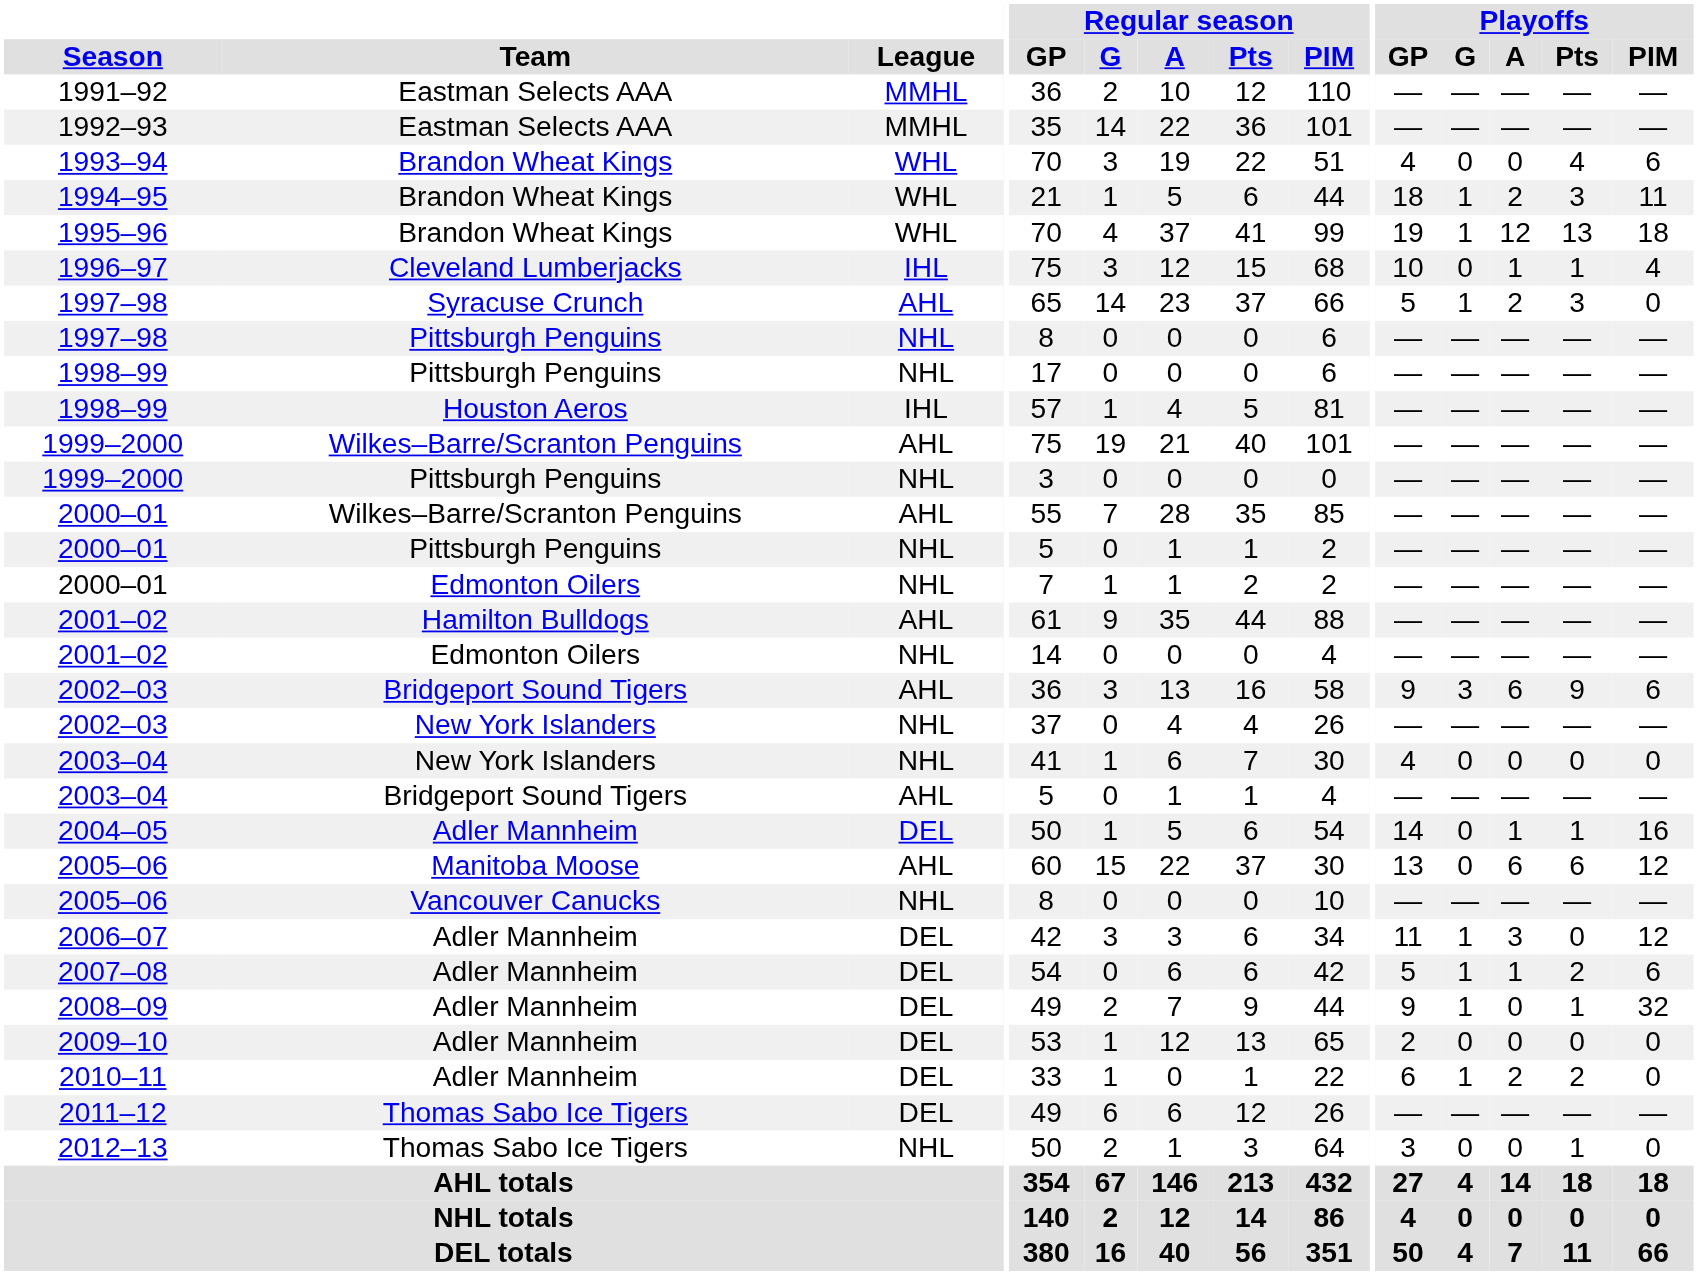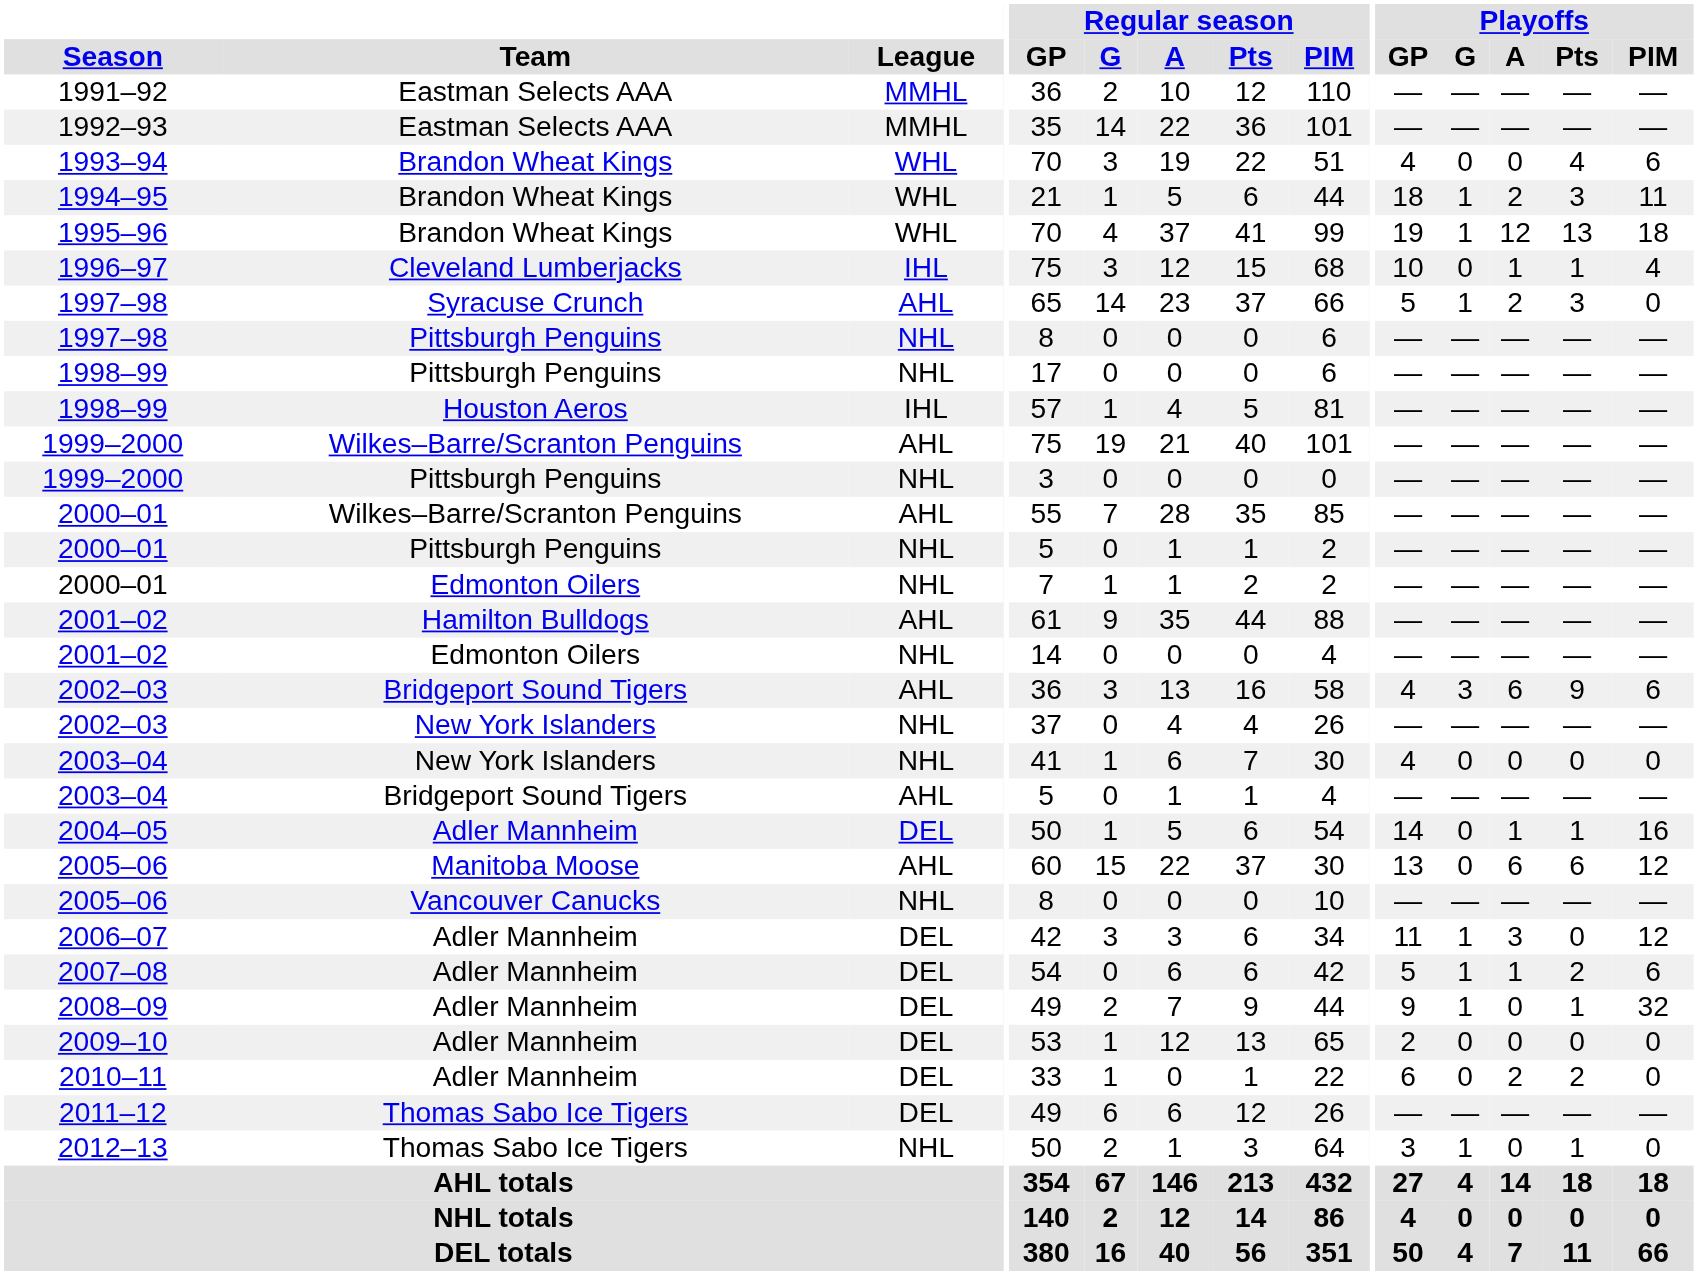 <table border="0" cellpadding="1" cellspacing="0" style="text-align:center; width:60em">
 <tr bgcolor="#e0e0e0">
 <th colspan="3" bgcolor="#ffffff"></th>
 <th rowspan="99" bgcolor="#ffffff"></th>
 <th colspan="5"><a href='#'>Regular season</a></th>
 <th rowspan="99" bgcolor="#ffffff"></th>
 <th colspan="5"><a href='#'>Playoffs</a></th>
 </tr>
 <tr bgcolor="#e0e0e0">
 <th><a href='#'>Season</a></th>
 <th>Team</th>
 <th>League</th>
 <th>GP</th>
 <th><a href='#'>G</a></th>
 <th><a href='#'>A</a></th>
 <th><a href='#'>Pts</a></th>
 <th><a href='#'>PIM</a></th>
 <th>GP</th>
 <th>G</th>
 <th>A</th>
 <th>Pts</th>
 <th>PIM</th>
 </tr>
 <tr>
 <td>1991–92</td>
 <td>Eastman Selects AAA</td>
 <td><a href='#'>MMHL</a></td>
 <td>36</td>
 <td>2</td>
 <td>10</td>
 <td>12</td>
 <td>110</td>
 <td>—</td>
 <td>—</td>
 <td>—</td>
 <td>—</td>
 <td>—</td>
 </tr>
 <tr bgcolor="#f0f0f0">
 <td>1992–93</td>
 <td>Eastman Selects AAA</td>
 <td>MMHL</td>
 <td>35</td>
 <td>14</td>
 <td>22</td>
 <td>36</td>
 <td>101</td>
 <td>—</td>
 <td>—</td>
 <td>—</td>
 <td>—</td>
 <td>—</td>
 </tr>
 <tr>
 <td><a href='#'>1993–94</a></td>
 <td><a href='#'>Brandon Wheat Kings</a></td>
 <td><a href='#'>WHL</a></td>
 <td>70</td>
 <td>3</td>
 <td>19</td>
 <td>22</td>
 <td>51</td>
 <td>4</td>
 <td>0</td>
 <td>0</td>
 <td>4</td>
 <td>6</td>
 </tr>
 <tr bgcolor="#f0f0f0">
 <td><a href='#'>1994–95</a></td>
 <td>Brandon Wheat Kings</td>
 <td>WHL</td>
 <td>21</td>
 <td>1</td>
 <td>5</td>
 <td>6</td>
 <td>44</td>
 <td>18</td>
 <td>1</td>
 <td>2</td>
 <td>3</td>
 <td>11</td>
 </tr>
 <tr>
 <td><a href='#'>1995–96</a></td>
 <td>Brandon Wheat Kings</td>
 <td>WHL</td>
 <td>70</td>
 <td>4</td>
 <td>37</td>
 <td>41</td>
 <td>99</td>
 <td>19</td>
 <td>1</td>
 <td>12</td>
 <td>13</td>
 <td>18</td>
 </tr>
 <tr bgcolor="#f0f0f0">
 <td><a href='#'>1996–97</a></td>
 <td><a href='#'>Cleveland Lumberjacks</a></td>
 <td><a href='#'>IHL</a></td>
 <td>75</td>
 <td>3</td>
 <td>12</td>
 <td>15</td>
 <td>68</td>
 <td>10</td>
 <td>0</td>
 <td>1</td>
 <td>1</td>
 <td>4</td>
 </tr>
 <tr>
 <td><a href='#'>1997–98</a></td>
 <td><a href='#'>Syracuse Crunch</a></td>
 <td><a href='#'>AHL</a></td>
 <td>65</td>
 <td>14</td>
 <td>23</td>
 <td>37</td>
 <td>66</td>
 <td>5</td>
 <td>1</td>
 <td>2</td>
 <td>3</td>
 <td>0</td>
 </tr>
 <tr bgcolor="#f0f0f0">
 <td><a href='#'>1997–98</a></td>
 <td><a href='#'>Pittsburgh Penguins</a></td>
 <td><a href='#'>NHL</a></td>
 <td>8</td>
 <td>0</td>
 <td>0</td>
 <td>0</td>
 <td>6</td>
 <td>—</td>
 <td>—</td>
 <td>—</td>
 <td>—</td>
 <td>—</td>
 </tr>
 <tr>
 <td><a href='#'>1998–99</a></td>
 <td>Pittsburgh Penguins</td>
 <td>NHL</td>
 <td>17</td>
 <td>0</td>
 <td>0</td>
 <td>0</td>
 <td>6</td>
 <td>—</td>
 <td>—</td>
 <td>—</td>
 <td>—</td>
 <td>—</td>
 </tr>
 <tr bgcolor="#f0f0f0">
 <td><a href='#'>1998–99</a></td>
 <td><a href='#'>Houston Aeros</a></td>
 <td>IHL</td>
 <td>57</td>
 <td>1</td>
 <td>4</td>
 <td>5</td>
 <td>81</td>
 <td>—</td>
 <td>—</td>
 <td>—</td>
 <td>—</td>
 <td>—</td>
 </tr>
 <tr>
 <td><a href='#'>1999–2000</a></td>
 <td><a href='#'>Wilkes–Barre/Scranton Penguins</a></td>
 <td>AHL</td>
 <td>75</td>
 <td>19</td>
 <td>21</td>
 <td>40</td>
 <td>101</td>
 <td>—</td>
 <td>—</td>
 <td>—</td>
 <td>—</td>
 <td>—</td>
 </tr>
 <tr bgcolor="#f0f0f0">
 <td><a href='#'>1999–2000</a></td>
 <td>Pittsburgh Penguins</td>
 <td>NHL</td>
 <td>3</td>
 <td>0</td>
 <td>0</td>
 <td>0</td>
 <td>0</td>
 <td>—</td>
 <td>—</td>
 <td>—</td>
 <td>—</td>
 <td>—</td>
 </tr>
 <tr>
 <td><a href='#'>2000–01</a></td>
 <td>Wilkes–Barre/Scranton Penguins</td>
 <td>AHL</td>
 <td>55</td>
 <td>7</td>
 <td>28</td>
 <td>35</td>
 <td>85</td>
 <td>—</td>
 <td>—</td>
 <td>—</td>
 <td>—</td>
 <td>—</td>
 </tr>
 <tr bgcolor="#f0f0f0">
 <td><a href='#'>2000–01</a></td>
 <td>Pittsburgh Penguins</td>
 <td>NHL</td>
 <td>5</td>
 <td>0</td>
 <td>1</td>
 <td>1</td>
 <td>2</td>
 <td>—</td>
 <td>—</td>
 <td>—</td>
 <td>—</td>
 <td>—</td>
 </tr>
 <tr>
 <td>2000–01</td>
 <td><a href='#'>Edmonton Oilers</a></td>
 <td>NHL</td>
 <td>7</td>
 <td>1</td>
 <td>1</td>
 <td>2</td>
 <td>2</td>
 <td>—</td>
 <td>—</td>
 <td>—</td>
 <td>—</td>
 <td>—</td>
 </tr>
 <tr bgcolor="#f0f0f0">
 <td><a href='#'>2001–02</a></td>
 <td><a href='#'>Hamilton Bulldogs</a></td>
 <td>AHL</td>
 <td>61</td>
 <td>9</td>
 <td>35</td>
 <td>44</td>
 <td>88</td>
 <td>—</td>
 <td>—</td>
 <td>—</td>
 <td>—</td>
 <td>—</td>
 </tr>
 <tr>
 <td><a href='#'>2001–02</a></td>
 <td>Edmonton Oilers</td>
 <td>NHL</td>
 <td>14</td>
 <td>0</td>
 <td>0</td>
 <td>0</td>
 <td>4</td>
 <td>—</td>
 <td>—</td>
 <td>—</td>
 <td>—</td>
 <td>—</td>
 </tr>
 <tr bgcolor="#f0f0f0">
 <td><a href='#'>2002–03</a></td>
 <td><a href='#'>Bridgeport Sound Tigers</a></td>
 <td>AHL</td>
 <td>36</td>
 <td>3</td>
 <td>13</td>
 <td>16</td>
 <td>58</td>
-<td>9</td>
+<td>4</td>
 <td>3</td>
 <td>6</td>
 <td>9</td>
 <td>6</td>
 </tr>
 <tr>
 <td><a href='#'>2002–03</a></td>
 <td><a href='#'>New York Islanders</a></td>
 <td>NHL</td>
 <td>37</td>
 <td>0</td>
 <td>4</td>
 <td>4</td>
 <td>26</td>
 <td>—</td>
 <td>—</td>
 <td>—</td>
 <td>—</td>
 <td>—</td>
 </tr>
 <tr bgcolor="#f0f0f0">
 <td><a href='#'>2003–04</a></td>
 <td>New York Islanders</td>
 <td>NHL</td>
 <td>41</td>
 <td>1</td>
 <td>6</td>
 <td>7</td>
 <td>30</td>
 <td>4</td>
 <td>0</td>
 <td>0</td>
 <td>0</td>
 <td>0</td>
 </tr>
 <tr>
 <td><a href='#'>2003–04</a></td>
 <td>Bridgeport Sound Tigers</td>
 <td>AHL</td>
 <td>5</td>
 <td>0</td>
 <td>1</td>
 <td>1</td>
 <td>4</td>
 <td>—</td>
 <td>—</td>
 <td>—</td>
 <td>—</td>
 <td>—</td>
 </tr>
 <tr bgcolor="#f0f0f0">
 <td><a href='#'>2004–05</a></td>
 <td><a href='#'>Adler Mannheim</a></td>
 <td><a href='#'>DEL</a></td>
 <td>50</td>
 <td>1</td>
 <td>5</td>
 <td>6</td>
 <td>54</td>
 <td>14</td>
 <td>0</td>
 <td>1</td>
 <td>1</td>
 <td>16</td>
 </tr>
 <tr>
 <td><a href='#'>2005–06</a></td>
 <td><a href='#'>Manitoba Moose</a></td>
 <td>AHL</td>
 <td>60</td>
 <td>15</td>
 <td>22</td>
 <td>37</td>
 <td>30</td>
 <td>13</td>
 <td>0</td>
 <td>6</td>
 <td>6</td>
 <td>12</td>
 </tr>
 <tr bgcolor="#f0f0f0">
 <td><a href='#'>2005–06</a></td>
 <td><a href='#'>Vancouver Canucks</a></td>
 <td>NHL</td>
 <td>8</td>
 <td>0</td>
 <td>0</td>
 <td>0</td>
 <td>10</td>
 <td>—</td>
 <td>—</td>
 <td>—</td>
 <td>—</td>
 <td>—</td>
 </tr>
 <tr>
 <td><a href='#'>2006–07</a></td>
 <td>Adler Mannheim</td>
 <td>DEL</td>
 <td>42</td>
 <td>3</td>
 <td>3</td>
 <td>6</td>
 <td>34</td>
 <td>11</td>
 <td>1</td>
 <td>3</td>
 <td>0</td>
 <td>12</td>
 </tr>
 <tr bgcolor="#f0f0f0">
 <td><a href='#'>2007–08</a></td>
 <td>Adler Mannheim</td>
 <td>DEL</td>
 <td>54</td>
 <td>0</td>
 <td>6</td>
 <td>6</td>
 <td>42</td>
 <td>5</td>
 <td>1</td>
 <td>1</td>
 <td>2</td>
 <td>6</td>
 </tr>
 <tr>
 <td><a href='#'>2008–09</a></td>
 <td>Adler Mannheim</td>
 <td>DEL</td>
 <td>49</td>
 <td>2</td>
 <td>7</td>
 <td>9</td>
 <td>44</td>
 <td>9</td>
 <td>1</td>
 <td>0</td>
 <td>1</td>
 <td>32</td>
 </tr>
 <tr bgcolor="#f0f0f0">
 <td><a href='#'>2009–10</a></td>
 <td>Adler Mannheim</td>
 <td>DEL</td>
 <td>53</td>
 <td>1</td>
 <td>12</td>
 <td>13</td>
 <td>65</td>
 <td>2</td>
 <td>0</td>
 <td>0</td>
 <td>0</td>
 <td>0</td>
 </tr>
 <tr>
 <td><a href='#'>2010–11</a></td>
 <td>Adler Mannheim</td>
 <td>DEL</td>
 <td>33</td>
 <td>1</td>
 <td>0</td>
 <td>1</td>
 <td>22</td>
 <td>6</td>
-<td>1</td>
+<td>0</td>
 <td>2</td>
 <td>2</td>
 <td>0</td>
 </tr>
 <tr bgcolor="#f0f0f0">
 <td><a href='#'>2011–12</a></td>
 <td><a href='#'>Thomas Sabo Ice Tigers</a></td>
 <td>DEL</td>
 <td>49</td>
 <td>6</td>
 <td>6</td>
 <td>12</td>
 <td>26</td>
 <td>—</td>
 <td>—</td>
 <td>—</td>
 <td>—</td>
 <td>—</td>
 </tr>
 <tr>
 <td><a href='#'>2012–13</a></td>
 <td>Thomas Sabo Ice Tigers</td>
 <td>NHL</td>
 <td>50</td>
 <td>2</td>
 <td>1</td>
 <td>3</td>
 <td>64</td>
 <td>3</td>
-<td>0</td>
+<td>1</td>
 <td>0</td>
 <td>1</td>
 <td>0</td>
 </tr>
 <tr bgcolor="#e0e0e0">
 <th colspan="3">AHL totals</th>
 <th>354</th>
 <th>67</th>
 <th>146</th>
 <th>213</th>
 <th>432</th>
 <th>27</th>
 <th>4</th>
 <th>14</th>
 <th>18</th>
 <th>18</th>
 </tr>
 <tr bgcolor="#e0e0e0">
 <th colspan="3">NHL totals</th>
 <th>140</th>
 <th>2</th>
 <th>12</th>
 <th>14</th>
 <th>86</th>
 <th>4</th>
 <th>0</th>
 <th>0</th>
 <th>0</th>
 <th>0</th>
 </tr>
 <tr bgcolor="#e0e0e0">
 <th colspan="3">DEL totals</th>
 <th>380</th>
 <th>16</th>
 <th>40</th>
 <th>56</th>
 <th>351</th>
 <th>50</th>
 <th>4</th>
 <th>7</th>
 <th>11</th>
 <th>66</th>
 </tr>
 </table>
